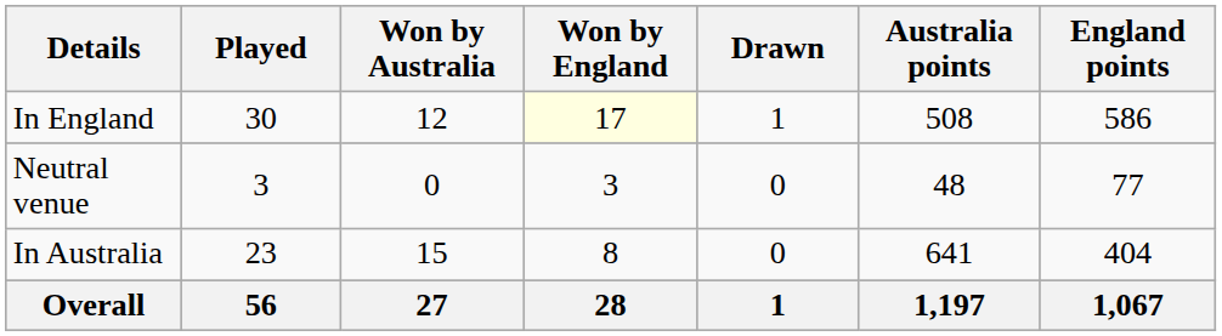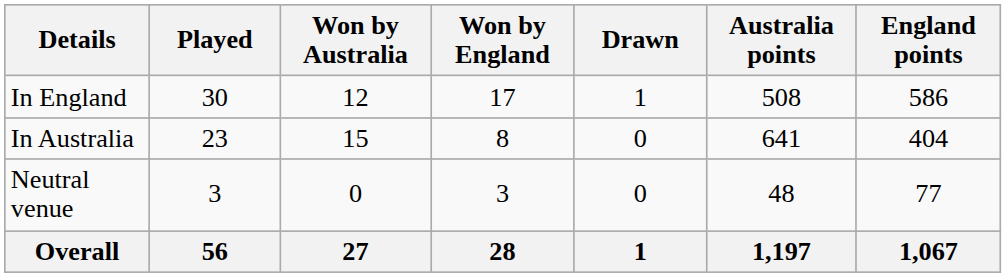 <table class="wikitable sortable">
 <tr>
 <th width="125">Details</th>
 <th width="125">Played</th>
 <th width="125">Won by<br>Australia</th>
 <th width="125">Won by<br>England</th>
 <th width="125">Drawn</th>
 <th width="125">Australia points</th>
 <th width="125">England points</th>
 </tr>
 <tr>
 <td>In England</td>
 <td align=center>30</td>
 <td align=center>12</td>
-<td align=center style="background: lightyellow;">17</td>
+<td align=center>17</td>
 <td align=center>1</td>
 <td align=center>508</td>
 <td align=center>586</td>
+</tr>
+<tr>
+<td>In Australia</td>
+<td align=center>23</td>
+<td align=center>15</td>
+<td align=center>8</td>
+<td align=center>0</td>
+<td align=center>641</td>
+<td align=center>404</td>
 </tr>
 <tr>
 <td>Neutral venue</td>
 <td align=center>3</td>
 <td align=center>0</td>
 <td align=center>3</td>
 <td align=center>0</td>
 <td align=center>48</td>
 <td align=center>77</td>
-</tr>
-<tr>
-<td>In Australia</td>
-<td align=center>23</td>
-<td align=center>15</td>
-<td align=center>8</td>
-<td align=center>0</td>
-<td align=center>641</td>
-<td align=center>404</td>
 </tr>
 <tr class="sortbottom">
 <th align=center><strong>Overall</strong></th>
 <th align=center><strong>56</strong></th>
 <th align=center><strong>27</strong></th>
 <th align=center><strong>28</strong></th>
 <th align=center><strong>1</strong></th>
 <th align=center><strong>1,197</strong></th>
 <th align=center><strong>1,067</strong></th>
 </tr>
 </table>
